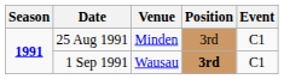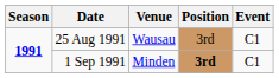 <table class="wikitable" style="text-align:center; font-size:95%;">
 <tr>
 <th>Season</th>
 <th>Date</th>
 <th>Venue</th>
 <th>Position</th>
 <th>Event</th>
 </tr>
 <tr>
 <td rowspan=3><strong><a href='#'>1991</a></strong></td>
 <td align=right>25 Aug 1991</td>
-<td align=left><a href='#'>Minden</a></td>
+<td align=left><a href='#'>Wausau</a></td>
 <td bgcolor=cc9966>3rd</td>
 <td>C1</td>
 </tr>
 <tr>
 <td align=right>1 Sep 1991</td>
-<td align=left><a href='#'>Wausau</a></td>
+<td align=left><a href='#'>Minden</a></td>
 <td bgcolor=cc9966><strong>3rd</strong></td>
 <td>C1</td>
 </tr>
 </table>
